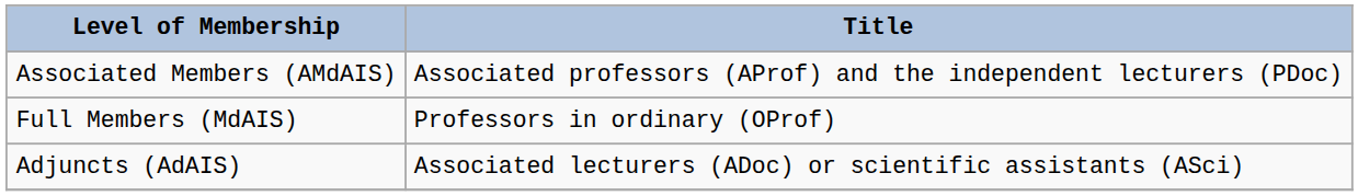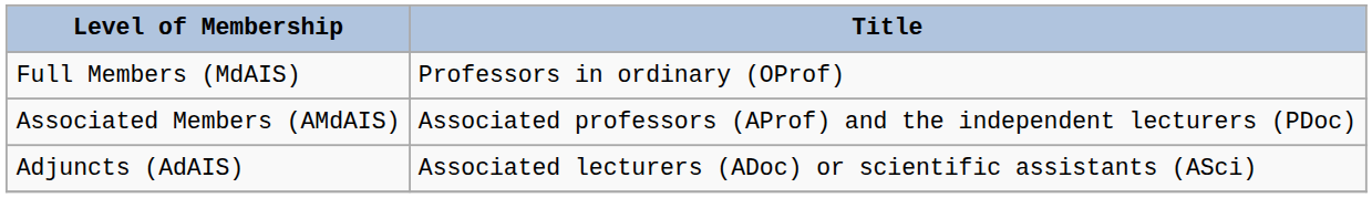 <table border="2" cellpadding="4" cellspacing="0" style="margin:1em auto; background: #f9f9f9; border: 1px #aaa solid; border-collapse: collapse; font-size: 90%;">
 <tr bgcolor="#B0C4DE" align="center">
 <th>Level of Membership</th>
 <th>Title</th>
 </tr>
 <tr>
+<td>Full Members (MdAIS)</td>
+<td>Professors in ordinary (OProf)</td>
+</tr>
+<tr>
 <td>Associated Members (AMdAIS)</td>
 <td>Associated professors (AProf) and the independent lecturers (PDoc)</td>
-</tr>
-<tr>
-<td>Full Members (MdAIS)</td>
-<td>Professors in ordinary (OProf)</td>
 </tr>
 <tr>
 <td>Adjuncts (AdAIS)</td>
 <td>Associated lecturers (ADoc) or scientific assistants (ASci)</td>
 </tr>
 <tr>
 </tr>
 </table>
